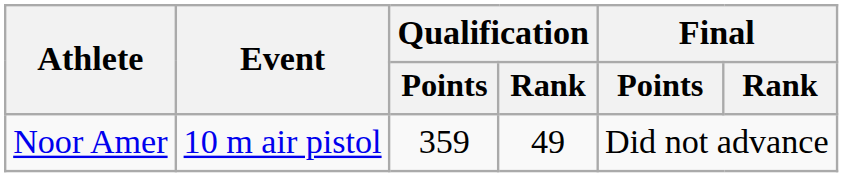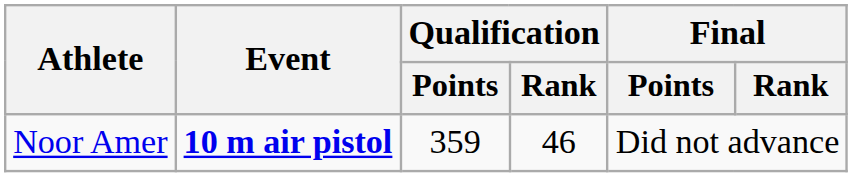 <table class="wikitable" style="font-size:90%">
 <tr>
 <th rowspan="2">Athlete</th>
 <th rowspan="2">Event</th>
 <th colspan=2>Qualification</th>
 <th colspan=2>Final</th>
 </tr>
 <tr style="font-size:95%">
 <th>Points</th>
 <th>Rank</th>
 <th>Points</th>
 <th>Rank</th>
 </tr>
 <tr align=center>
 <td align=left><a href='#'>Noor Amer</a></td>
-<td align=left><a href='#'>10 m air pistol</a></td>
+<td align=left><strong><a href='#'>10 m air pistol</a></strong></td>
 <td>359</td>
-<td>49</td>
+<td>46</td>
 <td colspan=2>Did not advance</td>
 </tr>
 </table>
